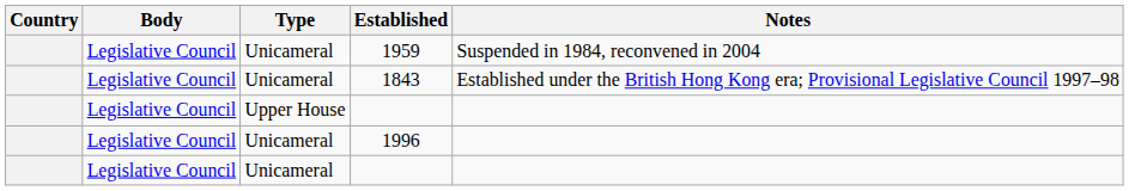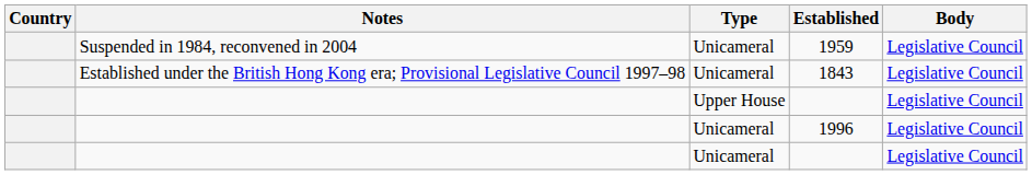 <table class="wikitable sortable">
 <tr>
 <th scope="col">Country</th>
-<th scope="col">Body</th>
+<th scope="col">Notes</th>
 <th scope="col">Type</th>
 <th scope="col">Established</th>
-<th scope="col">Notes</th>
+<th scope="col">Body</th>
 </tr>
 <tr>
 <th scope="row"></th>
-<td><a href='#'>Legislative Council</a></td>
+<td>Suspended in 1984, reconvened in 2004</td>
 <td>Unicameral</td>
 <td align=center>1959</td>
-<td>Suspended in 1984, reconvened in 2004</td>
+<td><a href='#'>Legislative Council</a></td>
 </tr>
 <tr>
 <th scope="row"></th>
-<td><a href='#'>Legislative Council</a></td>
+<td>Established under the <a href='#'>British Hong Kong</a> era; <a href='#'>Provisional Legislative Council</a> 1997–98</td>
 <td>Unicameral</td>
 <td align=center>1843</td>
-<td>Established under the <a href='#'>British Hong Kong</a> era; <a href='#'>Provisional Legislative Council</a> 1997–98</td>
+<td><a href='#'>Legislative Council</a></td>
 </tr>
 <tr>
 <th scope="row"></th>
-<td><a href='#'>Legislative Council</a></td>
+<td></td>
 <td>Upper House</td>
 <td></td>
-<td></td>
+<td><a href='#'>Legislative Council</a></td>
 </tr>
 <tr>
 <th scope="row"></th>
-<td><a href='#'>Legislative Council</a></td>
+<td></td>
 <td>Unicameral</td>
 <td align=center>1996</td>
-<td></td>
+<td><a href='#'>Legislative Council</a></td>
 </tr>
 <tr>
 <th scope="row"></th>
-<td><a href='#'>Legislative Council</a></td>
+<td></td>
 <td>Unicameral</td>
 <td></td>
-<td></td>
+<td><a href='#'>Legislative Council</a></td>
 </tr>
 </table>
